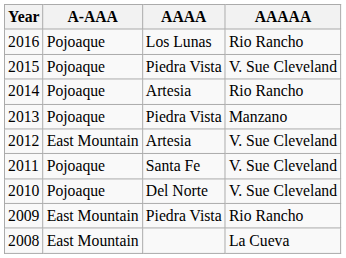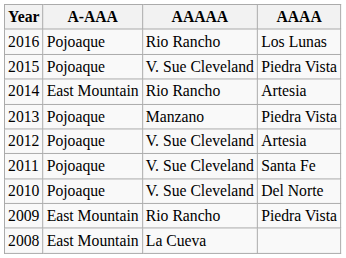 <table class="wikitable">
 <tr>
 <th>Year</th>
 <th>A-AAA</th>
+<th>AAAAA</th>
 <th>AAAA</th>
-<th>AAAAA</th>
 </tr>
 <tr>
 <td>2016</td>
 <td>Pojoaque</td>
+<td>Rio Rancho</td>
 <td>Los Lunas</td>
-<td>Rio Rancho</td>
 </tr>
 <tr>
 <td>2015</td>
 <td>Pojoaque</td>
+<td>V. Sue Cleveland</td>
 <td>Piedra Vista</td>
-<td>V. Sue Cleveland</td>
 </tr>
 <tr>
 <td>2014</td>
-<td>Pojoaque</td>
+<td>East Mountain</td>
+<td>Rio Rancho</td>
 <td>Artesia</td>
-<td>Rio Rancho</td>
 </tr>
 <tr>
 <td>2013</td>
 <td>Pojoaque</td>
+<td>Manzano</td>
 <td>Piedra Vista</td>
-<td>Manzano</td>
 </tr>
 <tr>
 <td>2012</td>
-<td>East Mountain</td>
+<td>Pojoaque</td>
+<td>V. Sue Cleveland</td>
 <td>Artesia</td>
-<td>V. Sue Cleveland</td>
 </tr>
 <tr>
 <td>2011</td>
 <td>Pojoaque</td>
+<td>V. Sue Cleveland</td>
 <td>Santa Fe</td>
-<td>V. Sue Cleveland</td>
 </tr>
 <tr>
 <td>2010</td>
 <td>Pojoaque</td>
+<td>V. Sue Cleveland</td>
 <td>Del Norte</td>
-<td>V. Sue Cleveland</td>
 </tr>
 <tr>
 <td>2009</td>
 <td>East Mountain</td>
+<td>Rio Rancho</td>
 <td>Piedra Vista</td>
-<td>Rio Rancho</td>
 </tr>
 <tr>
 <td>2008</td>
 <td>East Mountain</td>
+<td>La Cueva</td>
 <td></td>
-<td>La Cueva</td>
 </tr>
 </table>
